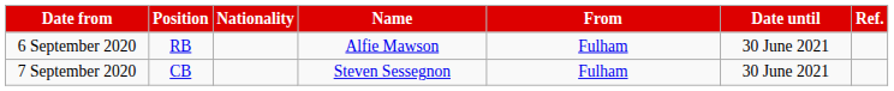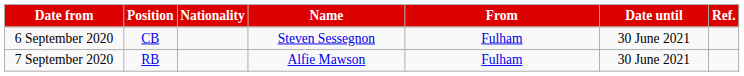 <table class="wikitable"  style="text-align:center; font-size:90%; ">
 <tr>
 <th style="background:#DD0000; color:#FFFFFF; width:120px;">Date from</th>
 <th style="background:#DD0000; color:#FFFFFF; width:50px;">Position</th>
 <th style="background:#DD0000; color:#FFFFFF; width:50px;">Nationality</th>
 <th style="background:#DD0000; color:#FFFFFF; width:160px;">Name</th>
 <th style="background:#DD0000; color:#FFFFFF; width:200px;">From</th>
 <th style="background:#DD0000; color:#FFFFFF; width:110px;">Date until</th>
 <th style="background:#DD0000; color:#FFFFFF; width:25px;">Ref.</th>
 </tr>
 <tr>
 <td>6 September 2020</td>
+<td><a href='#'>CB</a></td>
+<td></td>
+<td><a href='#'>Steven Sessegnon</a></td>
+<td> <a href='#'>Fulham</a></td>
+<td>30 June 2021</td>
+<td></td>
+</tr>
+<tr>
+<td>7 September 2020</td>
 <td><a href='#'>RB</a></td>
 <td></td>
 <td><a href='#'>Alfie Mawson</a></td>
 <td> <a href='#'>Fulham</a></td>
 <td>30 June 2021</td>
 <td></td>
 </tr>
-<tr>
-<td>7 September 2020</td>
-<td><a href='#'>CB</a></td>
-<td></td>
-<td><a href='#'>Steven Sessegnon</a></td>
-<td> <a href='#'>Fulham</a></td>
-<td>30 June 2021</td>
-<td></td>
-</tr>
 </table>
